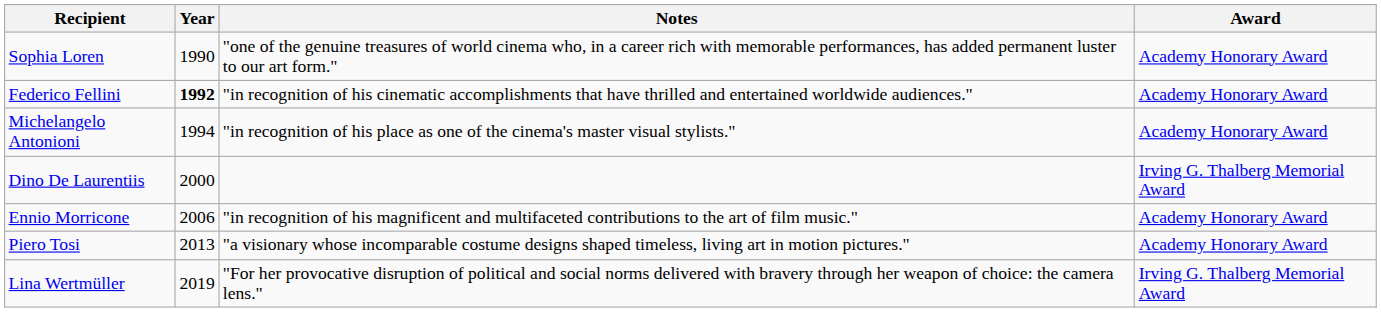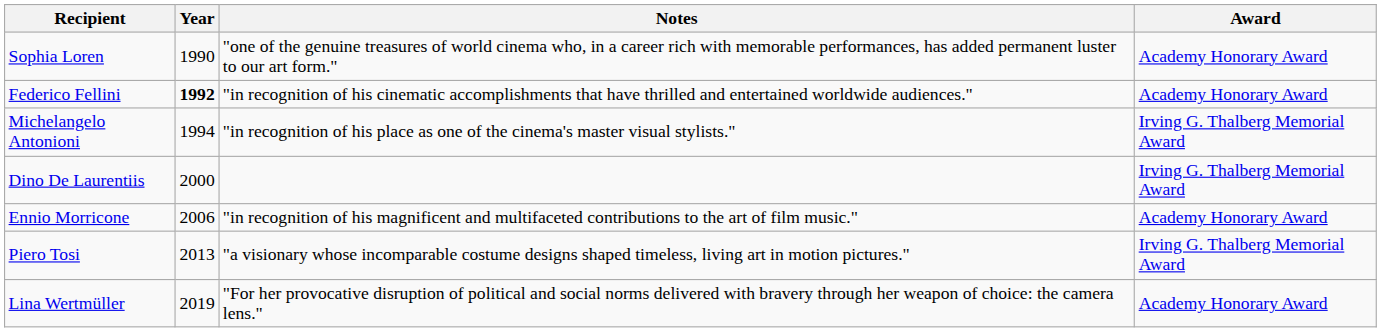 <table class="wikitable">
 <tr>
 <th>Recipient</th>
 <th>Year</th>
 <th>Notes</th>
 <th>Award</th>
 </tr>
 <tr>
 <td><a href='#'>Sophia Loren</a></td>
 <td>1990</td>
 <td>"one of the genuine treasures of world cinema who, in a career rich with memorable performances, has added permanent luster to our art form."</td>
 <td><a href='#'>Academy Honorary Award</a></td>
 </tr>
 <tr>
 <td><a href='#'>Federico Fellini</a></td>
 <td><strong>1992</strong></td>
 <td>"in recognition of his cinematic accomplishments that have thrilled and entertained worldwide audiences."</td>
 <td><a href='#'>Academy Honorary Award</a></td>
 </tr>
 <tr>
 <td><a href='#'>Michelangelo Antonioni</a></td>
 <td>1994</td>
 <td>"in recognition of his place as one of the cinema's master visual stylists."</td>
-<td><a href='#'>Academy Honorary Award</a></td>
+<td><a href='#'>Irving G. Thalberg Memorial Award</a></td>
 </tr>
 <tr>
 <td><a href='#'>Dino De Laurentiis</a></td>
 <td>2000</td>
 <td></td>
 <td><a href='#'>Irving G. Thalberg Memorial Award</a></td>
 </tr>
 <tr>
 <td><a href='#'>Ennio Morricone</a></td>
 <td>2006</td>
 <td>"in recognition of his magnificent and multifaceted contributions to the art of film music."</td>
 <td><a href='#'>Academy Honorary Award</a></td>
 </tr>
 <tr>
 <td><a href='#'>Piero Tosi</a></td>
 <td>2013</td>
 <td>"a visionary whose incomparable costume designs shaped timeless, living art in motion pictures."</td>
-<td><a href='#'>Academy Honorary Award</a></td>
+<td><a href='#'>Irving G. Thalberg Memorial Award</a></td>
 </tr>
 <tr>
 <td><a href='#'>Lina Wertmüller</a></td>
 <td>2019</td>
 <td>"For her provocative disruption of political and social norms delivered with bravery through her weapon of choice: the camera lens."</td>
-<td><a href='#'>Irving G. Thalberg Memorial Award</a></td>
+<td><a href='#'>Academy Honorary Award</a></td>
 </tr>
 </table>
